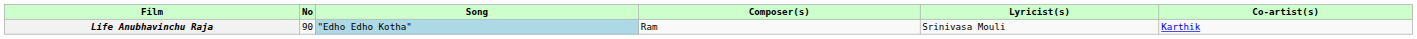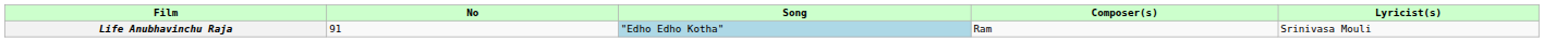 <table class="wikitable plainrowheaders" width="100%" textcolor:#000;">
 <tr style="background:#cfc; text-align:center;">
 <td scope="col" width="21%"><strong>Film</strong></td>
 <td><strong>No</strong></td>
 <td scope="col" width=23%><strong>Song</strong></td>
 <td scope="col" width=20%><strong>Composer(s)</strong></td>
 <td scope="col" width=17%><strong>Lyricist(s)</strong></td>
-<td scope="col" width=18%><strong>Co-artist(s)</strong></td>
 </tr>
 <tr>
 <th><em>Life Anubhavinchu Raja</em></th>
-<td>90</td>
+<td>91</td>
 <td style="background: lightblue;">"Edho Edho Kotha"</td>
 <td>Ram</td>
 <td>Srinivasa Mouli</td>
-<td><a href='#'>Karthik</a></td>
 </tr>
 </table>
